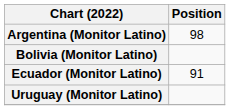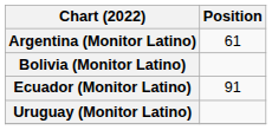 <table class="wikitable sortable plainrowheaders" style="text-align:center">
 <tr>
 <th scope="col">Chart (2022)</th>
 <th scope="col">Position</th>
 </tr>
 <tr>
 <th scope="row">Argentina (Monitor Latino)</th>
-<td>98</td>
+<td>61</td>
 </tr>
 <tr>
 <th scope="row">Bolivia (Monitor Latino)</th>
 <td></td>
 </tr>
 <tr>
 <th scope="row">Ecuador (Monitor Latino)</th>
 <td>91</td>
 </tr>
 <tr>
 <th scope="row">Uruguay (Monitor Latino)</th>
 <td></td>
 </tr>
 <tr>
 </tr>
 </table>
